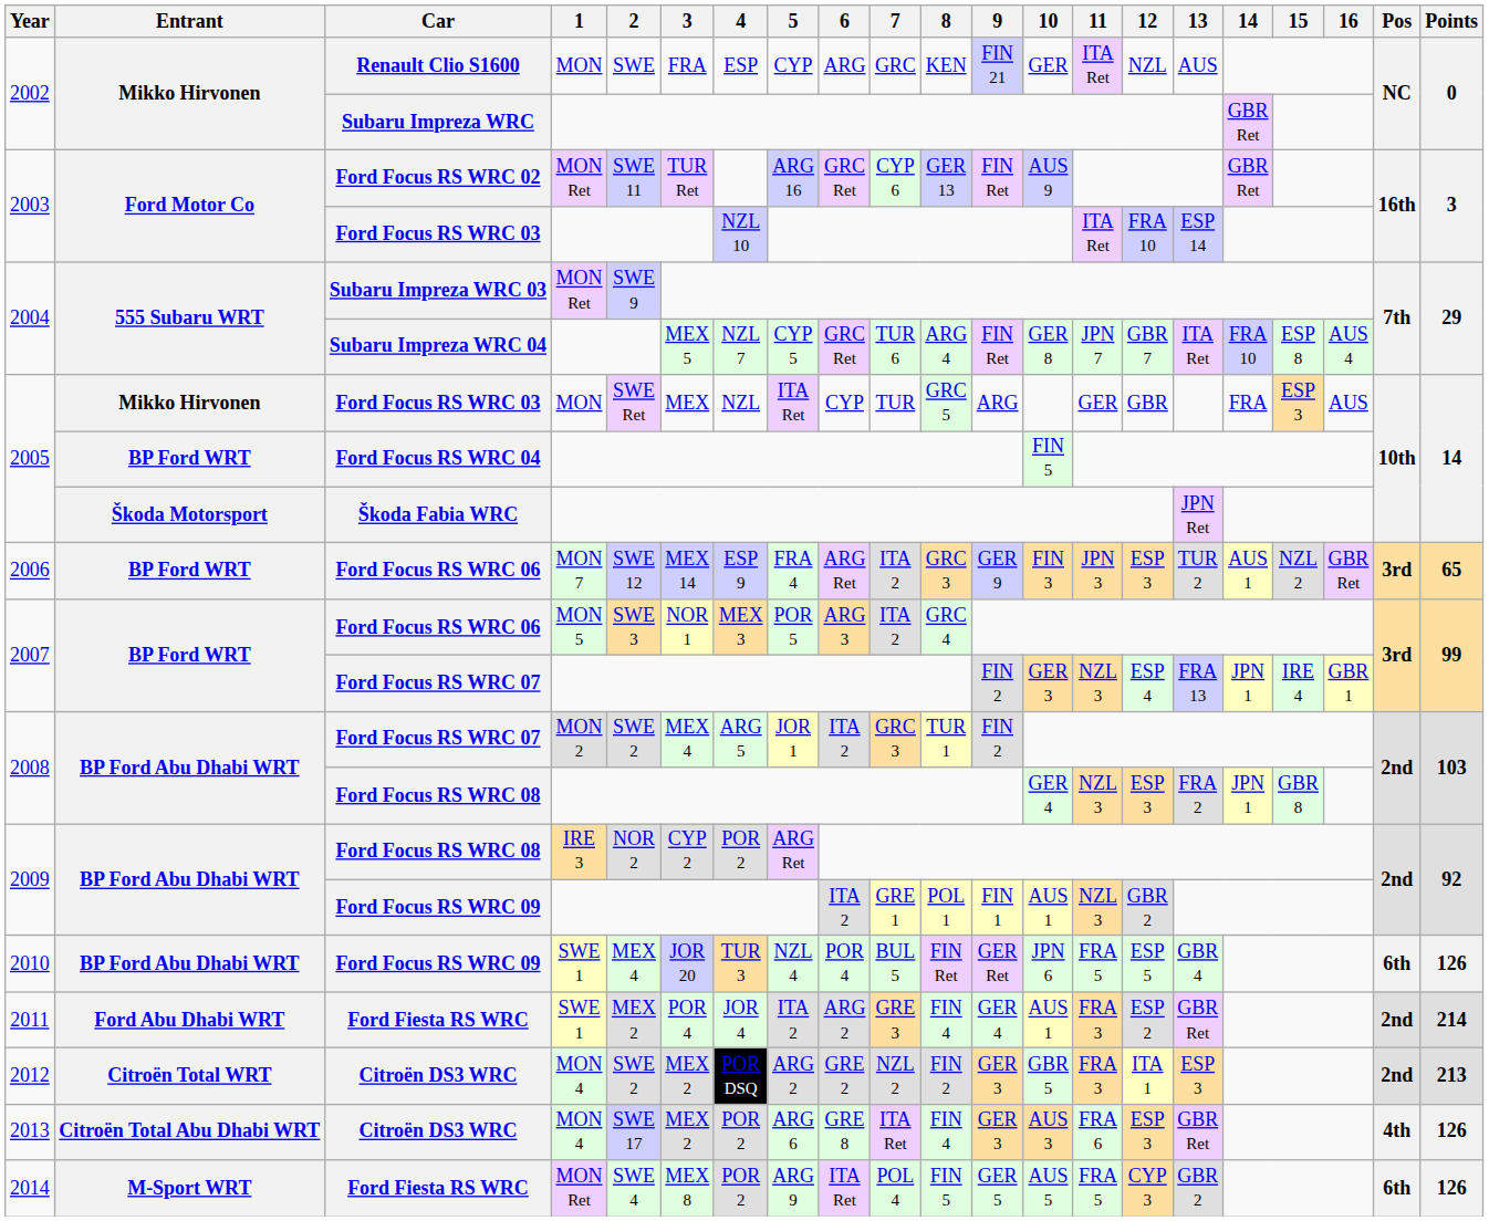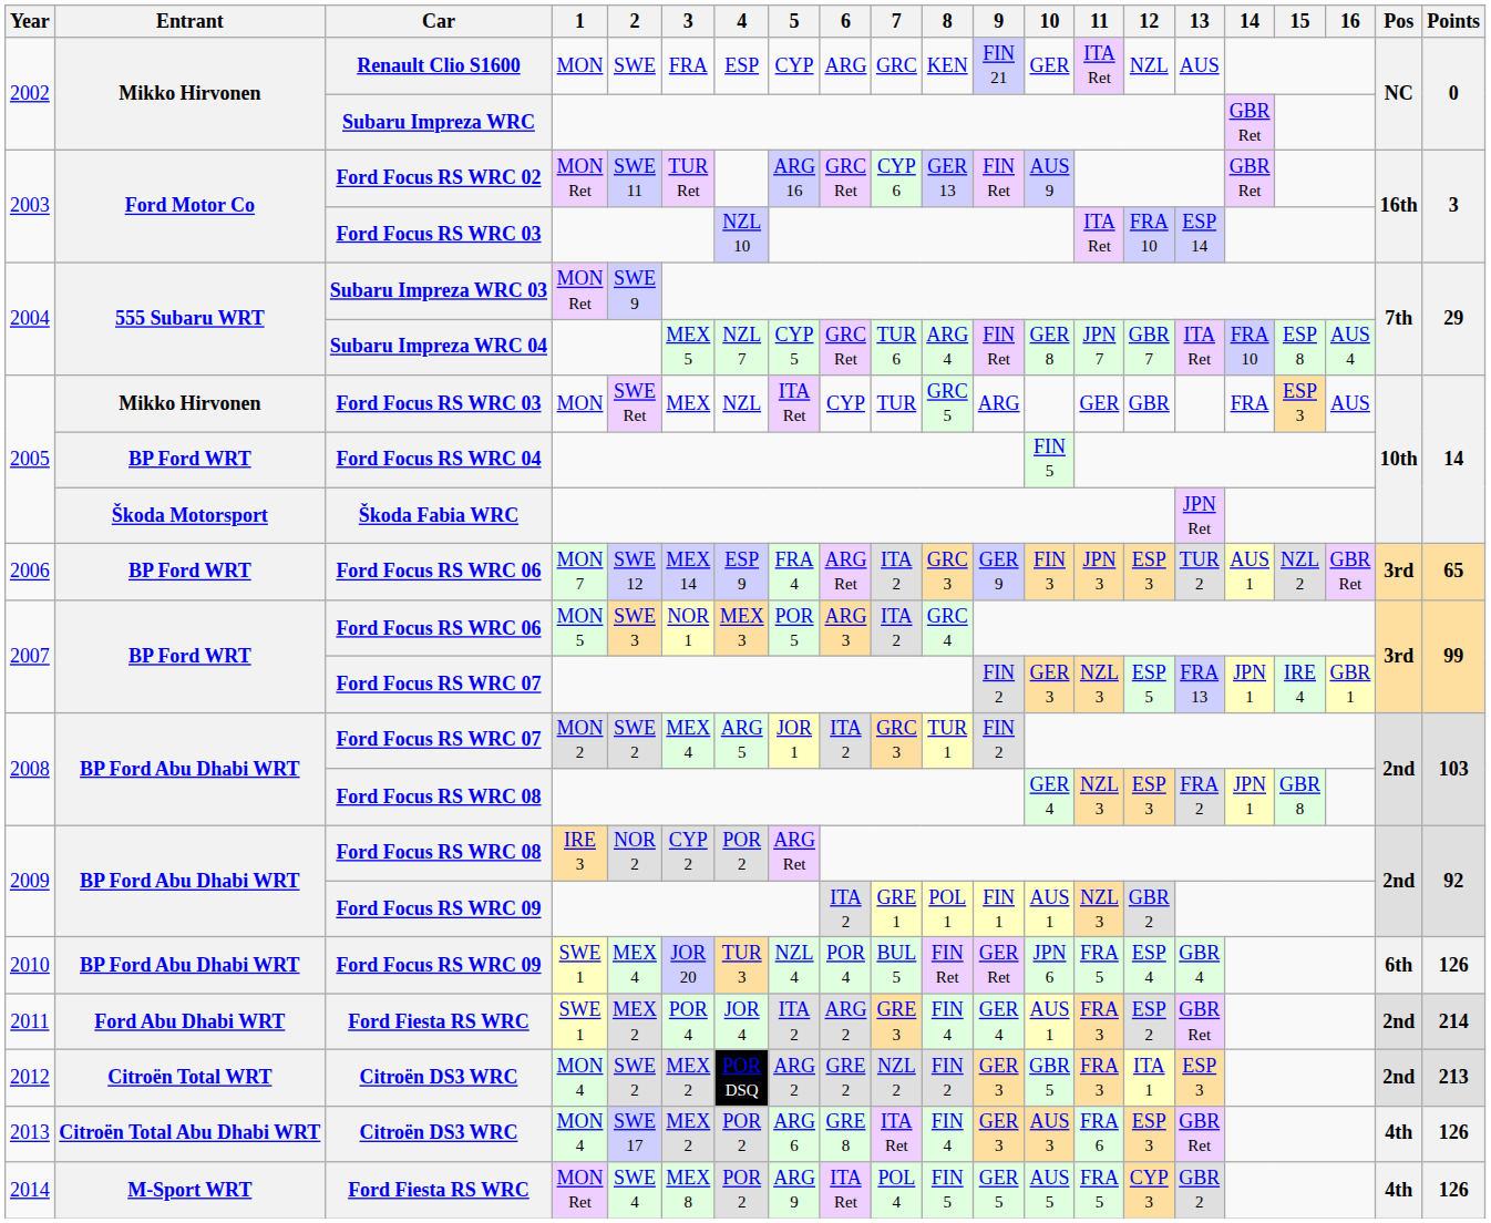 <table class="wikitable" style="text-align:center; font-size:85%">
 <tr>
 <th>Year</th>
 <th>Entrant</th>
 <th>Car</th>
 <th>1</th>
 <th>2</th>
 <th>3</th>
 <th>4</th>
 <th>5</th>
 <th>6</th>
 <th>7</th>
 <th>8</th>
 <th>9</th>
 <th>10</th>
 <th>11</th>
 <th>12</th>
 <th>13</th>
 <th>14</th>
 <th>15</th>
 <th>16</th>
 <th>Pos</th>
 <th>Points</th>
 </tr>
 <tr>
 <td rowspan=2><a href='#'>2002</a></td>
 <th rowspan=2 nowrap>Mikko Hirvonen</th>
 <th nowrap><a href='#'>Renault Clio S1600</a></th>
 <td><a href='#'>MON</a></td>
 <td><a href='#'>SWE</a></td>
 <td><a href='#'>FRA</a></td>
 <td><a href='#'>ESP</a></td>
 <td><a href='#'>CYP</a></td>
 <td><a href='#'>ARG</a></td>
 <td><a href='#'>GRC</a></td>
 <td><a href='#'>KEN</a></td>
 <td style="background:#CFCFFF;"><a href='#'>FIN</a><br><small>21</small></td>
 <td><a href='#'>GER</a></td>
 <td style="background:#EFCFFF;"><a href='#'>ITA</a><br><small>Ret</small></td>
 <td><a href='#'>NZL</a></td>
 <td><a href='#'>AUS</a></td>
 <td colspan=3></td>
 <th rowspan=2>NC</th>
 <th rowspan=2>0</th>
 </tr>
 <tr>
 <th nowrap><a href='#'>Subaru Impreza WRC</a></th>
 <td colspan=13></td>
 <td style="background:#EFCFFF;"><a href='#'>GBR</a><br><small>Ret</small></td>
 <td colspan=2></td>
 </tr>
 <tr>
 <td rowspan=2><a href='#'>2003</a></td>
 <th rowspan=2 nowrap><a href='#'>Ford Motor Co</a></th>
 <th nowrap><a href='#'>Ford Focus RS WRC 02</a></th>
 <td style="background:#EFCFFF;"><a href='#'>MON</a><br><small>Ret</small></td>
 <td style="background:#CFCFFF;"><a href='#'>SWE</a><br><small>11</small></td>
 <td style="background:#EFCFFF;"><a href='#'>TUR</a><br><small>Ret</small></td>
 <td></td>
 <td style="background:#CFCFFF;"><a href='#'>ARG</a><br><small>16</small></td>
 <td style="background:#EFCFFF;"><a href='#'>GRC</a><br><small>Ret</small></td>
 <td style="background:#DFFFDF;"><a href='#'>CYP</a><br><small>6</small></td>
 <td style="background:#CFCFFF;"><a href='#'>GER</a><br><small>13</small></td>
 <td style="background:#EFCFFF;"><a href='#'>FIN</a><br><small>Ret</small></td>
 <td style="background:#CFCFFF;"><a href='#'>AUS</a><br><small>9</small></td>
 <td colspan=3></td>
 <td style="background:#EFCFFF;"><a href='#'>GBR</a><br><small>Ret</small></td>
 <td colspan=2></td>
 <th rowspan=2>16th</th>
 <th rowspan=2>3</th>
 </tr>
 <tr>
 <th nowrap><a href='#'>Ford Focus RS WRC 03</a></th>
 <td colspan=3></td>
 <td style="background:#CFCFFF;"><a href='#'>NZL</a><br><small>10</small></td>
 <td colspan=6></td>
 <td style="background:#EFCFFF;"><a href='#'>ITA</a><br><small>Ret</small></td>
 <td style="background:#CFCFFF;"><a href='#'>FRA</a><br><small>10</small></td>
 <td style="background:#CFCFFF;"><a href='#'>ESP</a><br><small>14</small></td>
 <td colspan=3></td>
 </tr>
 <tr>
 <td rowspan=2><a href='#'>2004</a></td>
 <th rowspan=2 nowrap><a href='#'>555 Subaru WRT</a></th>
 <th nowrap><a href='#'>Subaru Impreza WRC 03</a></th>
 <td style="background:#EFCFFF;"><a href='#'>MON</a><br><small>Ret</small></td>
 <td style="background:#CFCFFF;"><a href='#'>SWE</a><br><small>9</small></td>
 <td colspan=14></td>
 <th rowspan=2>7th</th>
 <th rowspan=2>29</th>
 </tr>
 <tr>
 <th nowrap><a href='#'>Subaru Impreza WRC 04</a></th>
 <td colspan=2></td>
 <td style="background:#DFFFDF;"><a href='#'>MEX</a><br><small>5</small></td>
 <td style="background:#DFFFDF;"><a href='#'>NZL</a><br><small>7</small></td>
 <td style="background:#DFFFDF;"><a href='#'>CYP</a><br><small>5</small></td>
 <td style="background:#EFCFFF;"><a href='#'>GRC</a><br><small>Ret</small></td>
 <td style="background:#DFFFDF;"><a href='#'>TUR</a><br><small>6</small></td>
 <td style="background:#DFFFDF;"><a href='#'>ARG</a><br><small>4</small></td>
 <td style="background:#EFCFFF;"><a href='#'>FIN</a><br><small>Ret</small></td>
 <td style="background:#DFFFDF;"><a href='#'>GER</a><br><small>8</small></td>
 <td style="background:#DFFFDF;"><a href='#'>JPN</a><br><small>7</small></td>
 <td style="background:#DFFFDF;"><a href='#'>GBR</a><br><small>7</small></td>
 <td style="background:#EFCFFF;"><a href='#'>ITA</a><br><small>Ret</small></td>
 <td style="background:#CFCFFF;"><a href='#'>FRA</a><br><small>10</small></td>
 <td style="background:#DFFFDF;"><a href='#'>ESP</a><br><small>8</small></td>
 <td style="background:#DFFFDF;"><a href='#'>AUS</a><br><small>4</small></td>
 </tr>
 <tr>
 <td rowspan=3><a href='#'>2005</a></td>
 <th nowrap>Mikko Hirvonen</th>
 <th nowrap><a href='#'>Ford Focus RS WRC 03</a></th>
 <td><a href='#'>MON</a></td>
 <td style="background:#EFCFFF;"><a href='#'>SWE</a><br><small>Ret</small></td>
 <td><a href='#'>MEX</a></td>
 <td><a href='#'>NZL</a></td>
 <td style="background:#EFCFFF;"><a href='#'>ITA</a><br><small>Ret</small></td>
 <td><a href='#'>CYP</a></td>
 <td><a href='#'>TUR</a></td>
 <td style="background:#DFFFDF;"><a href='#'>GRC</a><br><small>5</small></td>
 <td><a href='#'>ARG</a></td>
 <td></td>
 <td><a href='#'>GER</a></td>
 <td><a href='#'>GBR</a></td>
 <td></td>
 <td><a href='#'>FRA</a></td>
 <td style="background:#FFDF9F;"><a href='#'>ESP</a><br><small>3</small></td>
 <td><a href='#'>AUS</a></td>
 <th rowspan=3>10th</th>
 <th rowspan=3>14</th>
 </tr>
 <tr>
 <th nowrap><a href='#'>BP Ford WRT</a></th>
 <th nowrap><a href='#'>Ford Focus RS WRC 04</a></th>
 <td colspan=9></td>
 <td style="background:#DFFFDF;"><a href='#'>FIN</a><br><small>5</small></td>
 <td colspan=6></td>
 </tr>
 <tr>
 <th nowrap><a href='#'>Škoda Motorsport</a></th>
 <th nowrap><a href='#'>Škoda Fabia WRC</a></th>
 <td colspan=12></td>
 <td style="background:#EFCFFF;"><a href='#'>JPN</a><br><small>Ret</small></td>
 <td colspan=3></td>
 </tr>
 <tr>
 <td><a href='#'>2006</a></td>
 <th nowrap><a href='#'>BP Ford WRT</a></th>
 <th nowrap><a href='#'>Ford Focus RS WRC 06</a></th>
 <td style="background:#DFFFDF;"><a href='#'>MON</a><br><small>7</small></td>
 <td style="background:#CFCFFF;"><a href='#'>SWE</a><br><small>12</small></td>
 <td style="background:#CFCFFF;"><a href='#'>MEX</a><br><small>14</small></td>
 <td style="background:#CFCFFF;"><a href='#'>ESP</a><br><small>9</small></td>
 <td style="background:#DFFFDF;"><a href='#'>FRA</a><br><small>4</small></td>
 <td style="background:#EFCFFF;"><a href='#'>ARG</a><br><small>Ret</small></td>
 <td style="background:#DFDFDF;"><a href='#'>ITA</a><br><small>2</small></td>
 <td style="background:#FFDF9F;"><a href='#'>GRC</a><br><small>3</small></td>
 <td style="background:#CFCFFF;"><a href='#'>GER</a><br><small>9</small></td>
 <td style="background:#FFDF9F;"><a href='#'>FIN</a><br><small>3</small></td>
 <td style="background:#FFDF9F;"><a href='#'>JPN</a><br><small>3</small></td>
 <td style="background:#FFDF9F;"><a href='#'>ESP</a><br><small>3</small></td>
 <td style="background:#DFDFDF;"><a href='#'>TUR</a><br><small>2</small></td>
 <td style="background:#FFFFBF;"><a href='#'>AUS</a><br><small>1</small></td>
 <td style="background:#DFDFDF;"><a href='#'>NZL</a><br><small>2</small></td>
 <td style="background:#EFCFFF;"><a href='#'>GBR</a><br><small>Ret</small></td>
 <td style="background:#FFDF9F;"><strong>3rd</strong></td>
 <td style="background:#FFDF9F;"><strong>65</strong></td>
 </tr>
 <tr>
 <td rowspan=2><a href='#'>2007</a></td>
 <th rowspan=2 nowrap><a href='#'>BP Ford WRT</a></th>
 <th nowrap><a href='#'>Ford Focus RS WRC 06</a></th>
 <td style="background:#DFFFDF;"><a href='#'>MON</a><br><small>5</small></td>
 <td style="background:#FFDF9F;"><a href='#'>SWE</a><br><small>3</small></td>
 <td style="background:#FFFFBF;"><a href='#'>NOR</a><br><small>1</small></td>
 <td style="background:#FFDF9F;"><a href='#'>MEX</a><br><small>3</small></td>
 <td style="background:#DFFFDF;"><a href='#'>POR</a><br><small>5</small></td>
 <td style="background:#FFDF9F;"><a href='#'>ARG</a><br><small>3</small></td>
 <td style="background:#DFDFDF;"><a href='#'>ITA</a><br><small>2</small></td>
 <td style="background:#DFFFDF;"><a href='#'>GRC</a><br><small>4</small></td>
 <td colspan=8></td>
 <td rowspan=2 style="background:#FFDF9F;"><strong>3rd</strong></td>
 <td rowspan=2 style="background:#FFDF9F;"><strong>99</strong></td>
 </tr>
 <tr>
 <th nowrap><a href='#'>Ford Focus RS WRC 07</a></th>
 <td colspan=8></td>
 <td style="background:#DFDFDF;"><a href='#'>FIN</a><br><small>2</small></td>
 <td style="background:#FFDF9F;"><a href='#'>GER</a><br><small>3</small></td>
 <td style="background:#FFDF9F;"><a href='#'>NZL</a><br><small>3</small></td>
-<td style="background:#DFFFDF;"><a href='#'>ESP</a><br><small>4</small></td>
+<td style="background:#DFFFDF;"><a href='#'>ESP</a><br><small>5</small></td>
 <td style="background:#CFCFFF;"><a href='#'>FRA</a><br><small>13</small></td>
 <td style="background:#FFFFBF;"><a href='#'>JPN</a><br><small>1</small></td>
 <td style="background:#DFFFDF;"><a href='#'>IRE</a><br><small>4</small></td>
 <td style="background:#FFFFBF;"><a href='#'>GBR</a><br><small>1</small></td>
 </tr>
 <tr>
 <td rowspan=2><a href='#'>2008</a></td>
 <th rowspan=2 nowrap><a href='#'>BP Ford Abu Dhabi WRT</a></th>
 <th nowrap><a href='#'>Ford Focus RS WRC 07</a></th>
 <td style="background:#DFDFDF;"><a href='#'>MON</a><br><small>2</small></td>
 <td style="background:#DFDFDF;"><a href='#'>SWE</a><br><small>2</small></td>
 <td style="background:#DFFFDF;"><a href='#'>MEX</a><br><small>4</small></td>
 <td style="background:#DFFFDF;"><a href='#'>ARG</a><br><small>5</small></td>
 <td style="background:#FFFFBF;"><a href='#'>JOR</a><br><small>1</small></td>
 <td style="background:#DFDFDF;"><a href='#'>ITA</a><br><small>2</small></td>
 <td style="background:#FFDF9F;"><a href='#'>GRC</a><br><small>3</small></td>
 <td style="background:#FFFFBF;"><a href='#'>TUR</a><br><small>1</small></td>
 <td style="background:#DFDFDF;"><a href='#'>FIN</a><br><small>2</small></td>
 <td colspan=7></td>
 <td rowspan=2 style="background:#DFDFDF;"><strong>2nd</strong></td>
 <td rowspan=2 style="background:#DFDFDF;"><strong>103</strong></td>
 </tr>
 <tr>
 <th nowrap><a href='#'>Ford Focus RS WRC 08</a></th>
 <td colspan=9></td>
 <td style="background:#DFFFDF;"><a href='#'>GER</a><br><small>4</small></td>
 <td style="background:#FFDF9F;"><a href='#'>NZL</a><br><small>3</small></td>
 <td style="background:#FFDF9F;"><a href='#'>ESP</a><br><small>3</small></td>
 <td style="background:#DFDFDF;"><a href='#'>FRA</a><br><small>2</small></td>
 <td style="background:#FFFFBF;"><a href='#'>JPN</a><br><small>1</small></td>
 <td style="background:#DFFFDF;"><a href='#'>GBR</a><br><small>8</small></td>
 <td></td>
 </tr>
 <tr>
 <td rowspan=2><a href='#'>2009</a></td>
 <th rowspan=2 nowrap><a href='#'>BP Ford Abu Dhabi WRT</a></th>
 <th nowrap><a href='#'>Ford Focus RS WRC 08</a></th>
 <td style="background:#FFDF9F;"><a href='#'>IRE</a><br><small>3</small></td>
 <td style="background:#DFDFDF;"><a href='#'>NOR</a><br><small>2</small></td>
 <td style="background:#DFDFDF;"><a href='#'>CYP</a><br><small>2</small></td>
 <td style="background:#DFDFDF;"><a href='#'>POR</a><br><small>2</small></td>
 <td style="background:#EFCFFF;"><a href='#'>ARG</a><br><small>Ret</small></td>
 <td colspan=11></td>
 <td rowspan=2 style="background:#DFDFDF;"><strong>2nd</strong></td>
 <td rowspan=2 style="background:#DFDFDF;"><strong>92</strong></td>
 </tr>
 <tr>
 <th nowrap><a href='#'>Ford Focus RS WRC 09</a></th>
 <td colspan=5></td>
 <td style="background:#DFDFDF;"><a href='#'>ITA</a><br><small>2</small></td>
 <td style="background:#FFFFBF;"><a href='#'>GRE</a><br><small>1</small></td>
 <td style="background:#FFFFBF;"><a href='#'>POL</a><br><small>1</small></td>
 <td style="background:#FFFFBF;"><a href='#'>FIN</a><br><small>1</small></td>
 <td style="background:#FFFFBF;"><a href='#'>AUS</a><br><small>1</small></td>
 <td style="background:#FFDF9F;"><a href='#'>NZL</a><br><small>3</small></td>
 <td style="background:#DFDFDF;"><a href='#'>GBR</a><br><small>2</small></td>
 <td colspan=4></td>
 </tr>
 <tr>
 <td><a href='#'>2010</a></td>
 <th nowrap><a href='#'>BP Ford Abu Dhabi WRT</a></th>
 <th nowrap><a href='#'>Ford Focus RS WRC 09</a></th>
 <td style="background:#FFFFBF;"><a href='#'>SWE</a><br><small>1</small></td>
 <td style="background:#DFFFDF;"><a href='#'>MEX</a><br><small>4</small></td>
 <td style="background:#CFCFFF;"><a href='#'>JOR</a><br><small>20</small></td>
 <td style="background:#FFDF9F;"><a href='#'>TUR</a><br><small>3</small></td>
 <td style="background:#DFFFDF;"><a href='#'>NZL</a><br><small>4</small></td>
 <td style="background:#DFFFDF;"><a href='#'>POR</a><br><small>4</small></td>
 <td style="background:#DFFFDF;"><a href='#'>BUL</a><br><small>5</small></td>
 <td style="background:#EFCFFF;"><a href='#'>FIN</a><br><small>Ret</small></td>
 <td style="background:#EFCFFF;"><a href='#'>GER</a><br><small>Ret</small></td>
 <td style="background:#DFFFDF;"><a href='#'>JPN</a><br><small>6</small></td>
 <td style="background:#DFFFDF;"><a href='#'>FRA</a><br><small>5</small></td>
-<td style="background:#DFFFDF;"><a href='#'>ESP</a><br><small>5</small></td>
+<td style="background:#DFFFDF;"><a href='#'>ESP</a><br><small>4</small></td>
 <td style="background:#DFFFDF;"><a href='#'>GBR</a><br><small>4</small></td>
 <td colspan=3></td>
 <th>6th</th>
 <th>126</th>
 </tr>
 <tr>
 <td><a href='#'>2011</a></td>
 <th nowrap><a href='#'>Ford Abu Dhabi WRT</a></th>
 <th nowrap><a href='#'>Ford Fiesta RS WRC</a></th>
 <td style="background:#FFFFBF;"><a href='#'>SWE</a><br><small>1</small></td>
 <td style="background:#DFDFDF;"><a href='#'>MEX</a><br><small>2</small></td>
 <td style="background:#DFFFDF;"><a href='#'>POR</a><br><small>4</small></td>
 <td style="background:#DFFFDF;"><a href='#'>JOR</a><br><small>4</small></td>
 <td style="background:#DFDFDF;"><a href='#'>ITA</a><br><small>2</small></td>
 <td style="background:#DFDFDF;"><a href='#'>ARG</a><br><small>2</small></td>
 <td style="background:#FFDF9F;"><a href='#'>GRE</a><br><small>3</small></td>
 <td style="background:#DFFFDF;"><a href='#'>FIN</a><br><small>4</small></td>
 <td style="background:#DFFFDF;"><a href='#'>GER</a><br><small>4</small></td>
 <td style="background:#FFFFBF;"><a href='#'>AUS</a><br><small>1</small></td>
 <td style="background:#FFDF9F;"><a href='#'>FRA</a><br><small>3</small></td>
 <td style="background:#DFDFDF;"><a href='#'>ESP</a><br><small>2</small></td>
 <td style="background:#EFCFFF;"><a href='#'>GBR</a><br><small>Ret</small></td>
 <td colspan=3></td>
 <td style="background:#DFDFDF;"><strong>2nd</strong></td>
 <td style="background:#DFDFDF;"><strong>214</strong></td>
 </tr>
 <tr>
 <td><a href='#'>2012</a></td>
 <th nowrap><a href='#'>Citroën Total WRT</a></th>
 <th nowrap><a href='#'>Citroën DS3 WRC</a></th>
 <td style="background:#DFFFDF;"><a href='#'>MON</a><br><small>4</small></td>
 <td style="background:#DFDFDF;"><a href='#'>SWE</a><br><small>2</small></td>
 <td style="background:#DFDFDF;"><a href='#'>MEX</a><br><small>2</small></td>
 <td style="background:#000000; color:white"><a href='#'><span>POR</span></a><br><small>DSQ</small></td>
 <td style="background:#DFDFDF;"><a href='#'>ARG</a><br><small>2</small></td>
 <td style="background:#DFDFDF;"><a href='#'>GRE</a><br><small>2</small></td>
 <td style="background:#DFDFDF;"><a href='#'>NZL</a><br><small>2</small></td>
 <td style="background:#DFDFDF;"><a href='#'>FIN</a><br><small>2</small></td>
 <td style="background:#FFDF9F;"><a href='#'>GER</a><br><small>3</small></td>
 <td style="background:#DFFFDF;"><a href='#'>GBR</a><br><small>5</small></td>
 <td style="background:#FFDF9F;"><a href='#'>FRA</a><br><small>3</small></td>
 <td style="background:#FFFFBF;"><a href='#'>ITA</a><br><small>1</small></td>
 <td style="background:#FFDF9F;"><a href='#'>ESP</a><br><small>3</small></td>
 <td colspan=3></td>
 <td style="background:#DFDFDF;"><strong>2nd</strong></td>
 <td style="background:#DFDFDF;"><strong>213</strong></td>
 </tr>
 <tr>
 <td><a href='#'>2013</a></td>
 <th nowrap><a href='#'>Citroën Total Abu Dhabi WRT</a></th>
 <th nowrap><a href='#'>Citroën DS3 WRC</a></th>
 <td style="background:#DFFFDF;"><a href='#'>MON</a><br><small>4</small></td>
 <td style="background:#CFCFFF;"><a href='#'>SWE</a><br><small>17</small></td>
 <td style="background:#DFDFDF;"><a href='#'>MEX</a><br><small>2</small></td>
 <td style="background:#DFDFDF;"><a href='#'>POR</a><br><small>2</small></td>
 <td style="background:#DFFFDF;"><a href='#'>ARG</a><br><small>6</small></td>
 <td style="background:#DFFFDF;"><a href='#'>GRE</a><br><small>8</small></td>
 <td style="background:#EFCFFF;"><a href='#'>ITA</a><br><small>Ret</small></td>
 <td style="background:#DFFFDF;"><a href='#'>FIN</a><br><small>4</small></td>
 <td style="background:#FFDF9F;"><a href='#'>GER</a><br><small>3</small></td>
 <td style="background:#FFDF9F;"><a href='#'>AUS</a><br><small>3</small></td>
 <td style="background:#DFFFDF;"><a href='#'>FRA</a><br><small>6</small></td>
 <td style="background:#FFDF9F;"><a href='#'>ESP</a><br><small>3</small></td>
 <td style="background:#EFCFFF;"><a href='#'>GBR</a><br><small>Ret</small></td>
 <td colspan=3></td>
 <th>4th</th>
 <th>126</th>
 </tr>
 <tr>
 <td><a href='#'>2014</a></td>
 <th nowrap><a href='#'>M-Sport WRT</a></th>
 <th nowrap><a href='#'>Ford Fiesta RS WRC</a></th>
 <td style="background:#EFCFFF;"><a href='#'>MON</a><br><small>Ret</small></td>
 <td style="background:#DFFFDF;"><a href='#'>SWE</a><br><small>4</small></td>
 <td style="background:#DFFFDF;"><a href='#'>MEX</a><br><small>8</small></td>
 <td style="background:#DFDFDF;"><a href='#'>POR</a><br><small>2</small></td>
 <td style="background:#DFFFDF;"><a href='#'>ARG</a><br><small>9</small></td>
 <td style="background:#EFCFFF;"><a href='#'>ITA</a><br><small>Ret</small></td>
 <td style="background:#DFFFDF;"><a href='#'>POL</a><br><small>4</small></td>
 <td style="background:#DFFFDF;"><a href='#'>FIN</a><br><small>5</small></td>
 <td style="background:#DFFFDF;"><a href='#'>GER</a><br><small>5</small></td>
 <td style="background:#DFFFDF;"><a href='#'>AUS</a><br><small>5</small></td>
 <td style="background:#DFFFDF;"><a href='#'>FRA</a><br><small>5</small></td>
 <td style="background:#FFDF9F;"><a href='#'>CYP</a><br><small>3</small></td>
 <td style="background:#DFDFDF;"><a href='#'>GBR</a><br><small>2</small></td>
 <td colspan=3></td>
-<th>6th</th>
+<th>4th</th>
 <th>126</th>
 </tr>
 </table>
